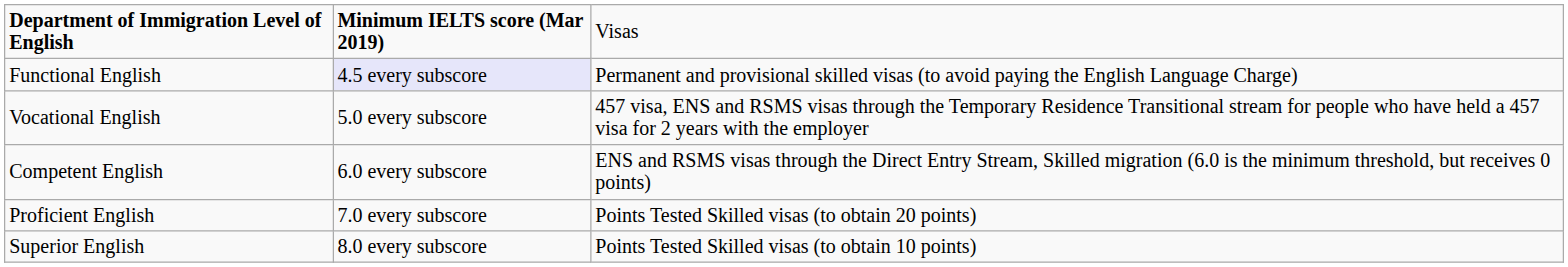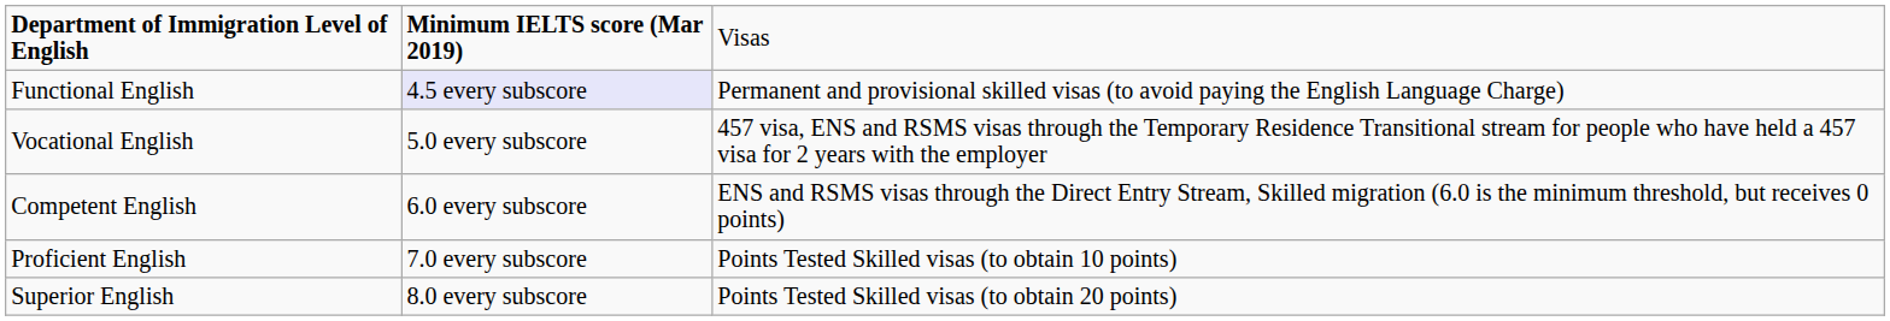 <table class="wikitable">
 <tr>
 <td><strong>Department of Immigration Level of English</strong></td>
 <td><strong>Minimum IELTS score (Mar 2019)</strong></td>
 <td>Visas</td>
 </tr>
 <tr>
 <td>Functional English</td>
 <td style="background: lavender;">4.5 every subscore</td>
 <td>Permanent and provisional skilled visas (to avoid paying the English Language Charge)</td>
 </tr>
 <tr>
 <td>Vocational English</td>
 <td>5.0 every subscore</td>
 <td>457 visa, ENS and RSMS visas through the Temporary Residence Transitional stream for people who have held a 457 visa for 2 years with the employer</td>
 </tr>
 <tr>
 <td>Competent English</td>
 <td>6.0 every subscore</td>
 <td>ENS and RSMS visas through the Direct Entry Stream, Skilled migration (6.0 is the minimum threshold, but receives 0 points)</td>
 </tr>
 <tr>
 <td>Proficient English</td>
 <td>7.0 every subscore</td>
-<td>Points Tested Skilled visas (to obtain 20 points)</td>
+<td>Points Tested Skilled visas (to obtain 10 points)</td>
 </tr>
 <tr>
 <td>Superior English</td>
 <td>8.0 every subscore</td>
-<td>Points Tested Skilled visas (to obtain 10 points)</td>
+<td>Points Tested Skilled visas (to obtain 20 points)</td>
 </tr>
 </table>
